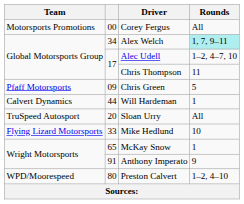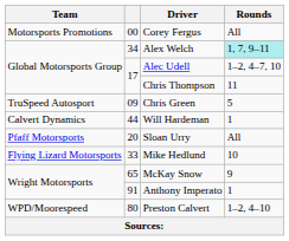 <table class="wikitable" style="font-size: 90%; max-width: 950px">
 <tr>
 <th>Team</th>
 <th></th>
 <th>Driver</th>
 <th>Rounds</th>
 </tr>
 <tr>
 <td> Motorsports Promotions</td>
 <td align=center>00</td>
 <td> Corey Fergus</td>
 <td>All</td>
 </tr>
 <tr>
 <td rowspan=3> Global Motorsports Group</td>
 <td align=center>34</td>
 <td> Alex Welch</td>
 <td style="background: paleturquoise;">1, 7, 9–11</td>
 </tr>
 <tr>
 <td rowspan=2 align=center>17</td>
 <td> <a href='#'>Alec Udell</a></td>
 <td>1–2, 4–7, 10</td>
 </tr>
 <tr>
 <td> Chris Thompson</td>
 <td>11</td>
 </tr>
 <tr>
-<td> <a href='#'>Pfaff Motorsports</a></td>
+<td> TruSpeed Autosport</td>
 <td align=center>09</td>
 <td> Chris Green</td>
 <td>5</td>
 </tr>
 <tr>
 <td> Calvert Dynamics</td>
 <td align=center>44</td>
 <td> Will Hardeman</td>
 <td>1</td>
 </tr>
 <tr>
-<td> TruSpeed Autosport</td>
+<td> <a href='#'>Pfaff Motorsports</a></td>
 <td align=center>20</td>
 <td> Sloan Urry</td>
 <td>All</td>
 </tr>
 <tr>
 <td> <a href='#'>Flying Lizard Motorsports</a></td>
 <td align=center>33</td>
 <td> Mike Hedlund</td>
 <td>10</td>
 </tr>
 <tr>
 <td rowspan=2> Wright Motorsports</td>
 <td align=center>65</td>
 <td> McKay Snow</td>
-<td>1</td>
+<td>9</td>
 </tr>
 <tr>
 <td align=center>91</td>
 <td> Anthony Imperato</td>
-<td>9</td>
+<td>1</td>
 </tr>
 <tr>
 <td> WPD/Moorespeed</td>
 <td align=center>80</td>
 <td> Preston Calvert</td>
 <td>1–2, 4–10</td>
 </tr>
 <tr>
 <th colspan=4>Sources:</th>
 </tr>
 </table>
